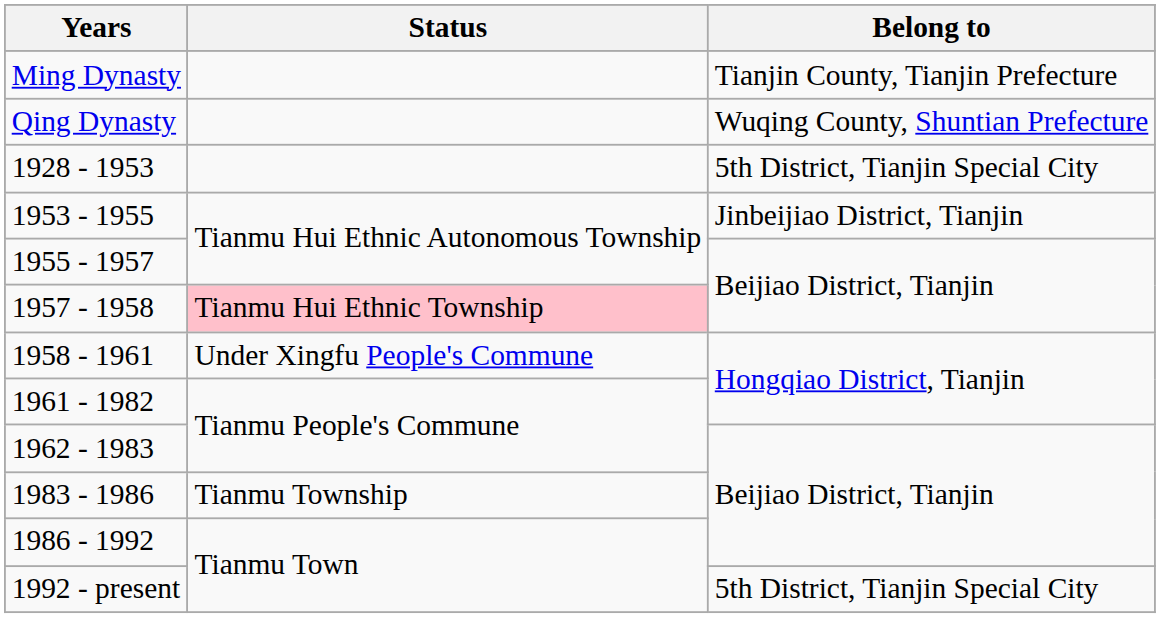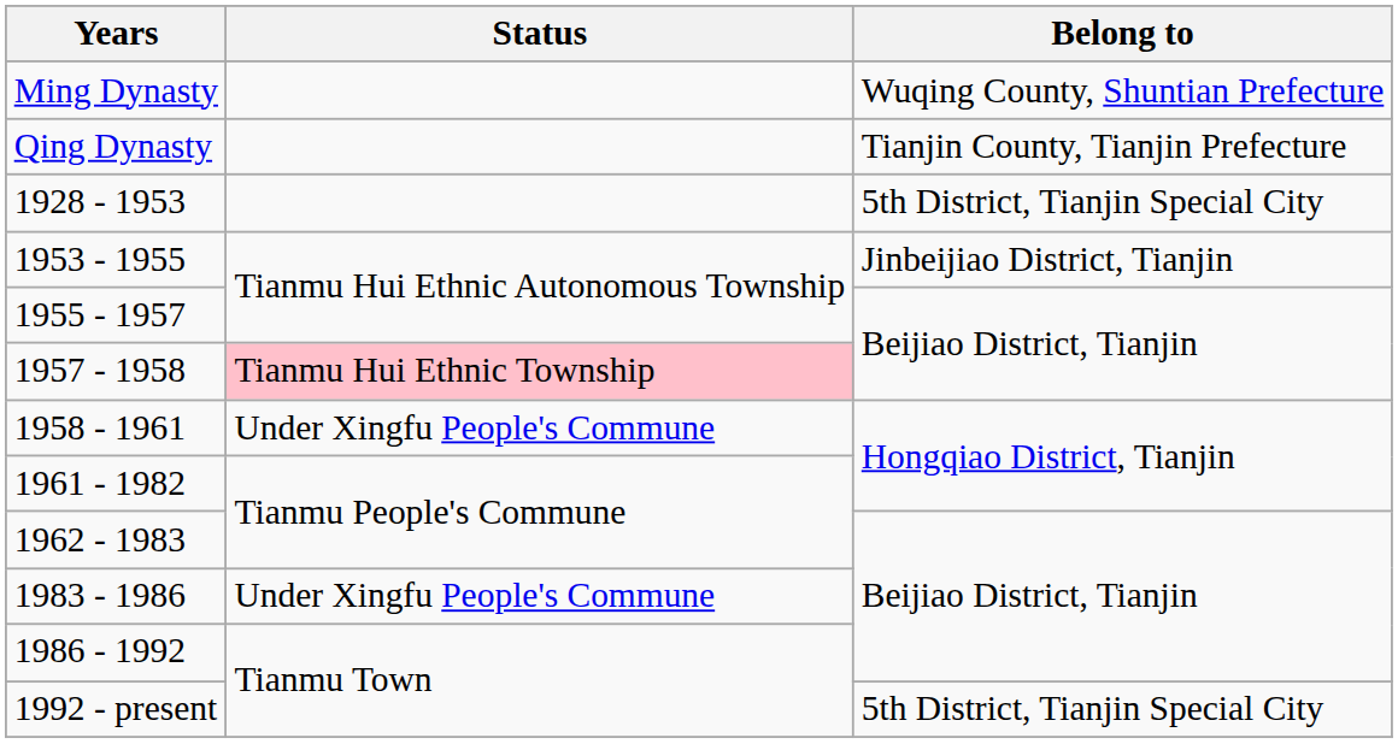 <table class="wikitable">
 <tr>
 <th>Years</th>
 <th>Status</th>
 <th>Belong to</th>
 </tr>
 <tr>
 <td><a href='#'>Ming Dynasty</a></td>
 <td></td>
-<td>Tianjin County, Tianjin Prefecture</td>
+<td>Wuqing County, <a href='#'>Shuntian Prefecture</a></td>
 </tr>
 <tr>
 <td><a href='#'>Qing Dynasty</a></td>
 <td></td>
-<td>Wuqing County, <a href='#'>Shuntian Prefecture</a></td>
+<td>Tianjin County, Tianjin Prefecture</td>
 </tr>
 <tr>
 <td>1928 - 1953</td>
 <td></td>
 <td>5th District, Tianjin Special City</td>
 </tr>
 <tr>
 <td>1953 - 1955</td>
 <td rowspan="2">Tianmu Hui Ethnic Autonomous Township</td>
 <td>Jinbeijiao District, Tianjin</td>
 </tr>
 <tr>
 <td>1955 - 1957</td>
 <td rowspan="2">Beijiao District, Tianjin</td>
 </tr>
 <tr>
 <td>1957 - 1958</td>
 <td style="background: pink;">Tianmu Hui Ethnic Township</td>
 </tr>
 <tr>
 <td>1958 - 1961</td>
 <td>Under Xingfu <a href='#'>People's Commune</a></td>
 <td rowspan="2"><a href='#'>Hongqiao District</a>, Tianjin</td>
 </tr>
 <tr>
 <td>1961 - 1982</td>
 <td rowspan="2">Tianmu People's Commune</td>
 </tr>
 <tr>
 <td>1962 - 1983</td>
 <td rowspan="3">Beijiao District, Tianjin</td>
 </tr>
 <tr>
 <td>1983 - 1986</td>
-<td>Tianmu Township</td>
+<td>Under Xingfu <a href='#'>People's Commune</a></td>
 </tr>
 <tr>
 <td>1986 - 1992</td>
 <td rowspan="2">Tianmu Town</td>
 </tr>
 <tr>
 <td>1992 - present</td>
 <td>5th District, Tianjin Special City</td>
 </tr>
 </table>
